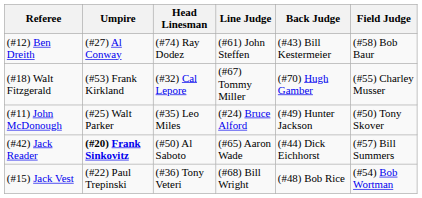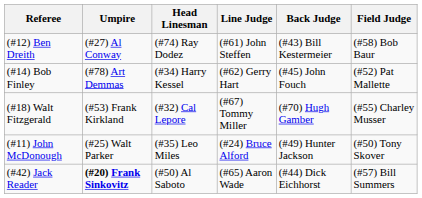 <table class="wikitable">
 <tr>
 <th>Referee</th>
 <th>Umpire</th>
 <th>Head Linesman</th>
 <th>Line Judge</th>
 <th>Back Judge</th>
 <th>Field Judge</th>
 </tr>
 <tr>
 <td>(#12) <a href='#'>Ben Dreith</a></td>
 <td>(#27) <a href='#'>Al Conway</a></td>
 <td>(#74) Ray Dodez</td>
 <td>(#61) John Steffen</td>
 <td>(#43) Bill Kestermeier</td>
 <td>(#58) Bob Baur</td>
+</tr>
+<tr>
+<td>(#14) Bob Finley</td>
+<td>(#78) <a href='#'>Art Demmas</a></td>
+<td>(#34) Harry Kessel</td>
+<td>(#62) Gerry Hart</td>
+<td>(#45) John Fouch</td>
+<td>(#52) Pat Mallette</td>
 </tr>
 <tr>
 <td>(#18) Walt Fitzgerald</td>
 <td>(#53) Frank Kirkland</td>
 <td>(#32) <a href='#'>Cal Lepore</a></td>
 <td>(#67) Tommy Miller</td>
 <td>(#70) <a href='#'>Hugh Gamber</a></td>
 <td>(#55) Charley Musser</td>
 </tr>
 <tr>
 <td>(#11) <a href='#'>John McDonough</a></td>
 <td>(#25) Walt Parker</td>
 <td>(#35) Leo Miles</td>
 <td>(#24) <a href='#'>Bruce Alford</a></td>
 <td>(#49) Hunter Jackson</td>
 <td>(#50) Tony Skover</td>
 </tr>
 <tr>
 <td>(#42) <a href='#'>Jack Reader</a></td>
 <td><strong>(#20) <a href='#'>Frank Sinkovitz</a></strong></td>
 <td>(#50) Al Saboto</td>
 <td>(#65) Aaron Wade</td>
 <td>(#44) Dick Eichhorst</td>
 <td>(#57) Bill Summers</td>
 </tr>
-<tr>
-<td>(#15) <a href='#'>Jack Vest</a></td>
-<td>(#22) Paul Trepinski</td>
-<td>(#36) Tony Veteri</td>
-<td>(#68) Bill Wright</td>
-<td>(#48) Bob Rice</td>
-<td>(#54) <a href='#'>Bob Wortman</a></td>
-</tr>
 </table>
